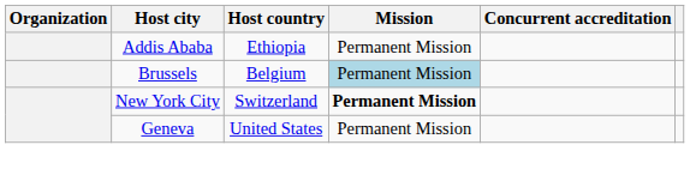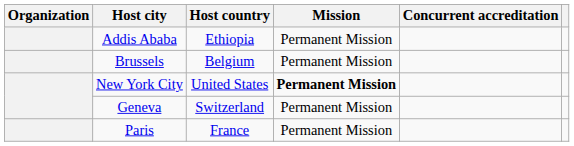 <table class="wikitable plainrowheaders" style="text-align:center;">
 <tr>
 <th scope="col">Organization</th>
 <th scope="col">Host city</th>
 <th scope="col">Host country</th>
 <th scope="col">Mission</th>
 <th scope="col">Concurrent accreditation</th>
 <th scope="col"></th>
 </tr>
 <tr>
 <th scope="row"></th>
 <td><a href='#'>Addis Ababa</a></td>
 <td><a href='#'>Ethiopia</a></td>
 <td>Permanent Mission</td>
 <td></td>
 <td></td>
 </tr>
 <tr>
 <th scope="row"></th>
 <td><a href='#'>Brussels</a></td>
 <td><a href='#'>Belgium</a></td>
-<td style="background: lightblue;">Permanent Mission</td>
+<td>Permanent Mission</td>
 <td></td>
 <td></td>
 </tr>
 <tr>
 <th scope="row" rowspan="2"></th>
 <td><a href='#'>New York City</a></td>
-<td><a href='#'>Switzerland</a></td>
+<td><a href='#'>United States</a></td>
 <td><strong>Permanent Mission</strong></td>
 <td></td>
 <td></td>
 </tr>
 <tr>
 <td><a href='#'>Geneva</a></td>
-<td><a href='#'>United States</a></td>
+<td><a href='#'>Switzerland</a></td>
+<td>Permanent Mission</td>
+<td></td>
+<td></td>
+</tr>
+<tr>
+<th scope="row"></th>
+<td><a href='#'>Paris</a></td>
+<td><a href='#'>France</a></td>
 <td>Permanent Mission</td>
 <td></td>
 <td></td>
 </tr>
 </table>
